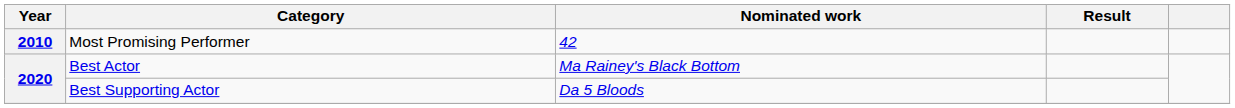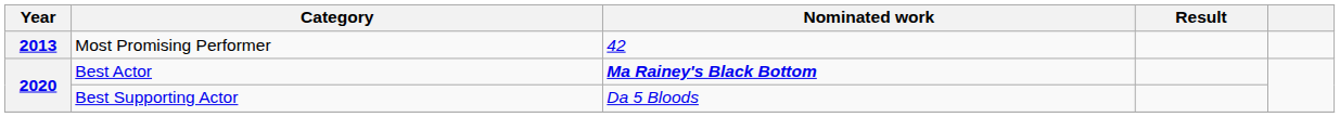 <table class="wikitable plainrowheaders" style="width:100%;">
 <tr>
 <th scope="col" style="width:5%;">Year</th>
 <th scope="col" style="width:40%;">Category</th>
 <th scope="col" style="width:40%;">Nominated work</th>
 <th scope="col" style="width:10%;">Result</th>
 <th scope="col" style="width:5%;"></th>
 </tr>
 <tr>
-<th scope="row" style="text-align:center;"><a href='#'>2010</a></th>
+<th scope="row" style="text-align:center;"><a href='#'>2013</a></th>
 <td>Most Promising Performer</td>
 <td><em><a href='#'>42</a></em></td>
 <td></td>
 <td style="text-align:center;"></td>
 </tr>
 <tr>
 <th scope="row" style="text-align:center;" rowspan="2"><a href='#'>2020</a></th>
 <td><a href='#'>Best Actor</a></td>
-<td><em><a href='#'>Ma Rainey's Black Bottom</a></em></td>
+<td><strong><em><a href='#'>Ma Rainey's Black Bottom</a></em></strong></td>
 <td></td>
 <td rowspan="2" style="text-align:center;"></td>
 </tr>
 <tr>
 <td><a href='#'>Best Supporting Actor</a></td>
 <td><em><a href='#'>Da 5 Bloods</a></em></td>
 <td></td>
 </tr>
 <tr>
 </tr>
 </table>
